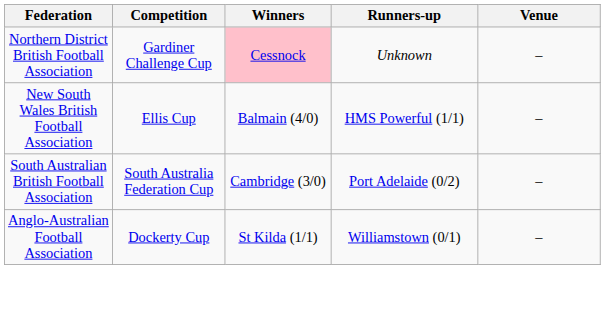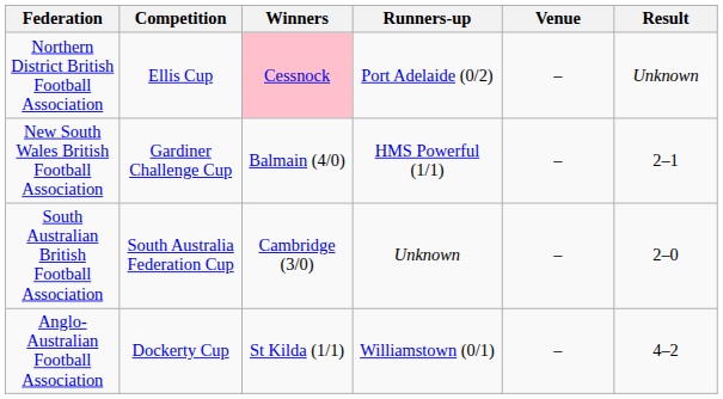 <table class="wikitable" width="75%">
 <tr>
 <th style="width:10em">Federation</th>
 <th style="width:10em">Competition</th>
 <th style="width:10em">Winners</th>
 <th style="width:15em">Runners-up</th>
 <th style="width:15em">Venue</th>
+<th style="width:10em">Result</th>
 </tr>
 <tr>
 <td align="center"><a href='#'>Northern District British Football Association</a></td>
-<td align="center"><a href='#'>Gardiner Challenge Cup</a></td>
+<td align="center"><a href='#'>Ellis Cup</a></td>
 <td align="center" style="background: pink;"><a href='#'>Cessnock</a></td>
+<td align="center"><a href='#'>Port Adelaide</a> (0/2)</td>
+<td align="center">–</td>
 <td align="center"><em>Unknown</em></td>
-<td align="center">–</td>
 </tr>
 <tr>
 <td align="center"><a href='#'>New South Wales British Football Association</a></td>
-<td align="center"><a href='#'>Ellis Cup</a></td>
+<td align="center"><a href='#'>Gardiner Challenge Cup</a></td>
 <td align="center"><a href='#'>Balmain</a> (4/0)</td>
 <td align="center"><a href='#'>HMS Powerful</a> (1/1)</td>
 <td align="center">–</td>
+<td align="center">2–1</td>
 </tr>
 <tr>
 <td align="center"><a href='#'>South Australian British Football Association</a></td>
 <td align="center"><a href='#'>South Australia Federation Cup</a></td>
 <td align="center"><a href='#'>Cambridge</a> (3/0)</td>
-<td align="center"><a href='#'>Port Adelaide</a> (0/2)</td>
+<td align="center"><em>Unknown</em></td>
 <td align="center">–</td>
+<td align="center">2–0</td>
 </tr>
 <tr>
 <td align="center"><a href='#'>Anglo-Australian Football Association</a></td>
 <td align="center"><a href='#'>Dockerty Cup</a></td>
 <td align="center"><a href='#'>St Kilda</a> (1/1)</td>
 <td align="center"><a href='#'>Williamstown</a> (0/1)</td>
 <td align="center">–</td>
+<td align="center">4–2</td>
 </tr>
 </table>
